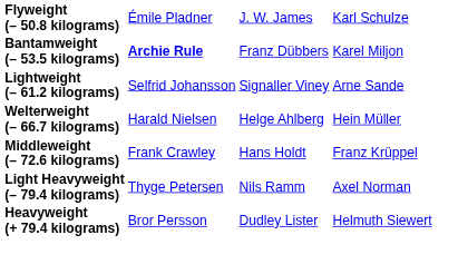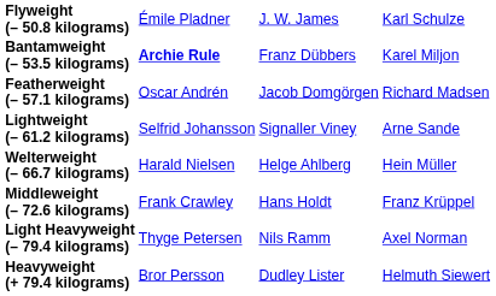 <table>
 <tr>
 <td><strong>Flyweight<br>(– 50.8 kilograms)</strong></td>
 <td> <a href='#'>Émile Pladner</a><br></td>
 <td> <a href='#'>J. W. James</a><br></td>
 <td> <a href='#'>Karl Schulze</a><br></td>
 </tr>
 <tr>
 <td><strong>Bantamweight<br>(– 53.5 kilograms)</strong></td>
 <td><strong> <a href='#'>Archie Rule</a><br></strong></td>
 <td> <a href='#'>Franz Dübbers</a><br></td>
 <td> <a href='#'>Karel Miljon</a><br></td>
+</tr>
+<tr>
+<td><strong>Featherweight<br>(– 57.1 kilograms)</strong></td>
+<td> <a href='#'>Oscar Andrén</a><br></td>
+<td> <a href='#'>Jacob Domgörgen</a><br></td>
+<td> <a href='#'>Richard Madsen</a><br></td>
 </tr>
 <tr>
 <td><strong>Lightweight<br>(– 61.2 kilograms)</strong></td>
 <td> <a href='#'>Selfrid Johansson</a><br></td>
 <td> <a href='#'>Signaller Viney</a><br></td>
 <td> <a href='#'>Arne Sande</a><br></td>
 </tr>
 <tr>
 <td><strong>Welterweight<br>(– 66.7 kilograms)</strong></td>
 <td> <a href='#'>Harald Nielsen</a><br></td>
 <td> <a href='#'>Helge Ahlberg</a><br></td>
 <td> <a href='#'>Hein Müller</a><br></td>
 </tr>
 <tr>
 <td><strong>Middleweight<br>(– 72.6 kilograms)</strong></td>
 <td> <a href='#'>Frank Crawley</a><br></td>
 <td> <a href='#'>Hans Holdt</a><br></td>
 <td> <a href='#'>Franz Krüppel</a><br></td>
 </tr>
 <tr>
 <td><strong>Light Heavyweight<br>(– 79.4 kilograms)</strong></td>
 <td> <a href='#'>Thyge Petersen</a><br></td>
 <td> <a href='#'>Nils Ramm</a><br></td>
 <td> <a href='#'>Axel Norman</a><br></td>
 </tr>
 <tr>
 <td><strong>Heavyweight<br>(+ 79.4 kilograms)</strong></td>
 <td> <a href='#'>Bror Persson</a><br></td>
 <td> <a href='#'>Dudley Lister</a><br></td>
 <td> <a href='#'>Helmuth Siewert</a><br></td>
 </tr>
 </table>
